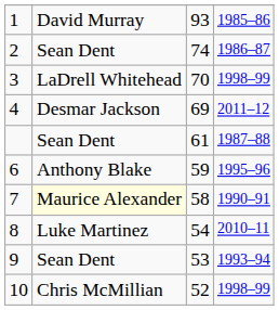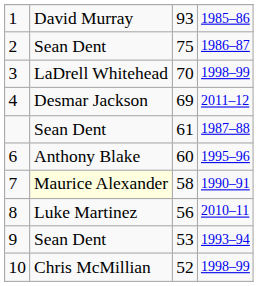 <table class="wikitable">
 <tr>
 </tr>
 <tr>
 <td>1</td>
 <td>David Murray</td>
 <td>93</td>
 <td style="font-size:80%;"><a href='#'>1985–86</a></td>
 </tr>
 <tr>
 <td>2</td>
 <td>Sean Dent</td>
-<td>74</td>
+<td>75</td>
 <td style="font-size:80%;"><a href='#'>1986–87</a></td>
 </tr>
 <tr>
 <td>3</td>
 <td>LaDrell Whitehead</td>
 <td>70</td>
 <td style="font-size:80%;"><a href='#'>1998–99</a></td>
 </tr>
 <tr>
 <td>4</td>
 <td>Desmar Jackson</td>
 <td>69</td>
 <td style="font-size:80%;"><a href='#'>2011–12</a></td>
 </tr>
 <tr>
 <td></td>
 <td>Sean Dent</td>
 <td>61</td>
 <td style="font-size:80%;"><a href='#'>1987–88</a></td>
 </tr>
 <tr>
 <td>6</td>
 <td>Anthony Blake</td>
-<td>59</td>
+<td>60</td>
 <td style="font-size:80%;"><a href='#'>1995–96</a></td>
 </tr>
 <tr>
 <td>7</td>
 <td style="background: lightyellow;">Maurice Alexander</td>
 <td>58</td>
 <td style="font-size:80%;"><a href='#'>1990–91</a></td>
 </tr>
 <tr>
 <td>8</td>
 <td>Luke Martinez</td>
-<td>54</td>
+<td>56</td>
 <td style="font-size:80%;"><a href='#'>2010–11</a></td>
 </tr>
 <tr>
 <td>9</td>
 <td>Sean Dent</td>
 <td>53</td>
 <td style="font-size:80%;"><a href='#'>1993–94</a></td>
 </tr>
 <tr>
 <td>10</td>
 <td>Chris McMillian</td>
 <td>52</td>
 <td style="font-size:80%;"><a href='#'>1998–99</a></td>
 </tr>
 </table>
